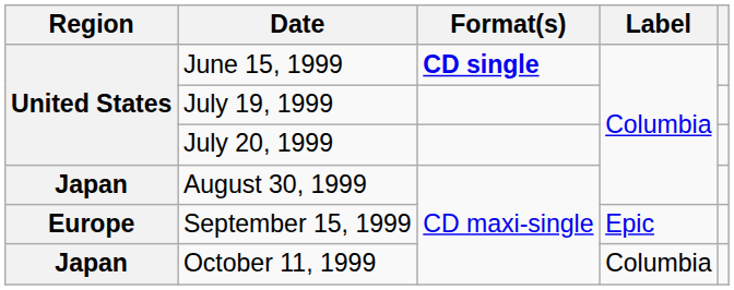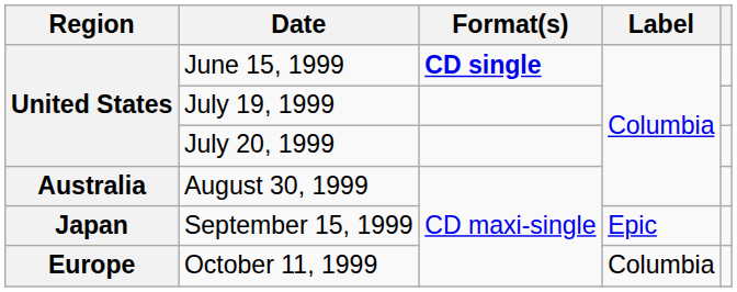 <table class="wikitable plainrowheaders" border="1">
 <tr>
 <th scope="col">Region</th>
 <th scope="col">Date</th>
 <th scope="col">Format(s)</th>
 <th scope="col">Label</th>
 <th scope="col"></th>
 </tr>
 <tr>
 <th scope="row" rowspan="3">United States</th>
 <td>June 15, 1999</td>
 <td><strong><a href='#'>CD single</a></strong></td>
 <td rowspan="4"><a href='#'>Columbia</a></td>
 <td style="text-align:center"></td>
 </tr>
 <tr>
 <td>July 19, 1999</td>
 <td></td>
 <td style="text-align:center"></td>
 </tr>
 <tr>
 <td>July 20, 1999</td>
 <td></td>
 <td style="text-align:center"></td>
 </tr>
 <tr>
-<th scope="row">Japan</th>
+<th scope="row">Australia</th>
 <td>August 30, 1999</td>
 <td rowspan="3"><a href='#'>CD maxi-single</a></td>
 <td style="text-align:center"></td>
 </tr>
 <tr>
-<th scope="row">Europe</th>
+<th scope="row">Japan</th>
 <td>September 15, 1999</td>
 <td><a href='#'>Epic</a></td>
 <td style="text-align:center"></td>
 </tr>
 <tr>
-<th scope="row">Japan</th>
+<th scope="row">Europe</th>
 <td>October 11, 1999</td>
 <td>Columbia</td>
 <td style="text-align:center"></td>
 </tr>
 </table>
